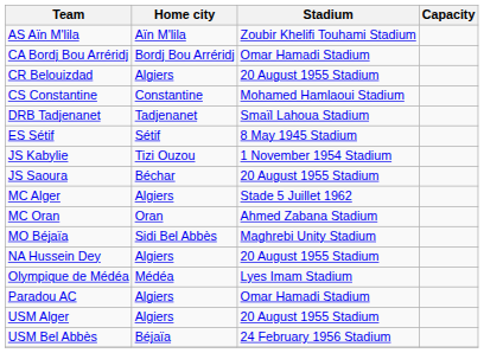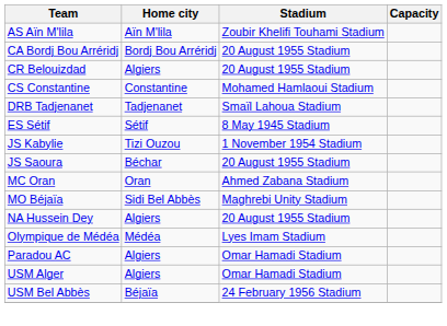 <table class="wikitable sortable">
 <tr>
 <th>Team</th>
 <th>Home city</th>
 <th>Stadium</th>
 <th>Capacity</th>
 </tr>
 <tr>
 <td><a href='#'>AS Aïn M'lila</a></td>
 <td><a href='#'>Aïn M'lila</a></td>
 <td><a href='#'>Zoubir Khelifi Touhami Stadium</a></td>
 <td style="text-align:center"></td>
 </tr>
 <tr>
 <td><a href='#'>CA Bordj Bou Arréridj</a></td>
 <td><a href='#'>Bordj Bou Arréridj</a></td>
-<td><a href='#'>Omar Hamadi Stadium</a></td>
+<td><a href='#'>20 August 1955 Stadium</a></td>
 <td style="text-align:center"></td>
 </tr>
 <tr>
 <td><a href='#'>CR Belouizdad</a></td>
 <td><a href='#'>Algiers</a></td>
 <td><a href='#'>20 August 1955 Stadium</a></td>
 <td style="text-align:center"></td>
 </tr>
 <tr>
 <td><a href='#'>CS Constantine</a></td>
 <td><a href='#'>Constantine</a></td>
 <td><a href='#'>Mohamed Hamlaoui Stadium</a></td>
 <td style="text-align:center"></td>
 </tr>
 <tr>
 <td><a href='#'>DRB Tadjenanet</a></td>
 <td><a href='#'>Tadjenanet</a></td>
 <td><a href='#'>Smaïl Lahoua Stadium</a></td>
 <td style="text-align:center"></td>
 </tr>
 <tr>
 <td><a href='#'>ES Sétif</a></td>
 <td><a href='#'>Sétif</a></td>
 <td><a href='#'>8 May 1945 Stadium</a></td>
 <td style="text-align:center"></td>
 </tr>
 <tr>
 <td><a href='#'>JS Kabylie</a></td>
 <td><a href='#'>Tizi Ouzou</a></td>
 <td><a href='#'>1 November 1954 Stadium</a></td>
 <td style="text-align:center"></td>
 </tr>
 <tr>
 <td><a href='#'>JS Saoura</a></td>
 <td><a href='#'>Béchar</a></td>
 <td><a href='#'>20 August 1955 Stadium</a></td>
 <td style="text-align:center"></td>
 </tr>
 <tr>
-<td><a href='#'>MC Alger</a></td>
-<td><a href='#'>Algiers</a></td>
-<td><a href='#'>Stade 5 Juillet 1962</a></td>
-<td style="text-align:center"></td>
-</tr>
-<tr>
 <td><a href='#'>MC Oran</a></td>
 <td><a href='#'>Oran</a></td>
 <td><a href='#'>Ahmed Zabana Stadium</a></td>
 <td style="text-align:center"></td>
 </tr>
 <tr>
 <td><a href='#'>MO Béjaïa</a></td>
 <td><a href='#'>Sidi Bel Abbès</a></td>
 <td><a href='#'>Maghrebi Unity Stadium</a></td>
 <td style="text-align:center"></td>
 </tr>
 <tr>
 <td><a href='#'>NA Hussein Dey</a></td>
 <td><a href='#'>Algiers</a></td>
 <td><a href='#'>20 August 1955 Stadium</a></td>
 <td style="text-align:center"></td>
 </tr>
 <tr>
 <td><a href='#'>Olympique de Médéa</a></td>
 <td><a href='#'>Médéa</a></td>
 <td><a href='#'>Lyes Imam Stadium</a></td>
 <td style="text-align:center"></td>
 </tr>
 <tr>
 <td><a href='#'>Paradou AC</a></td>
 <td><a href='#'>Algiers</a></td>
 <td><a href='#'>Omar Hamadi Stadium</a></td>
 <td style="text-align:center"></td>
 </tr>
 <tr>
 <td><a href='#'>USM Alger</a></td>
 <td><a href='#'>Algiers</a></td>
-<td><a href='#'>20 August 1955 Stadium</a></td>
+<td><a href='#'>Omar Hamadi Stadium</a></td>
 <td style="text-align:center"></td>
 </tr>
 <tr>
 <td><a href='#'>USM Bel Abbès</a></td>
 <td><a href='#'>Béjaïa</a></td>
 <td><a href='#'>24 February 1956 Stadium</a></td>
 <td style="text-align:center"></td>
 </tr>
 <tr>
 </tr>
 </table>
